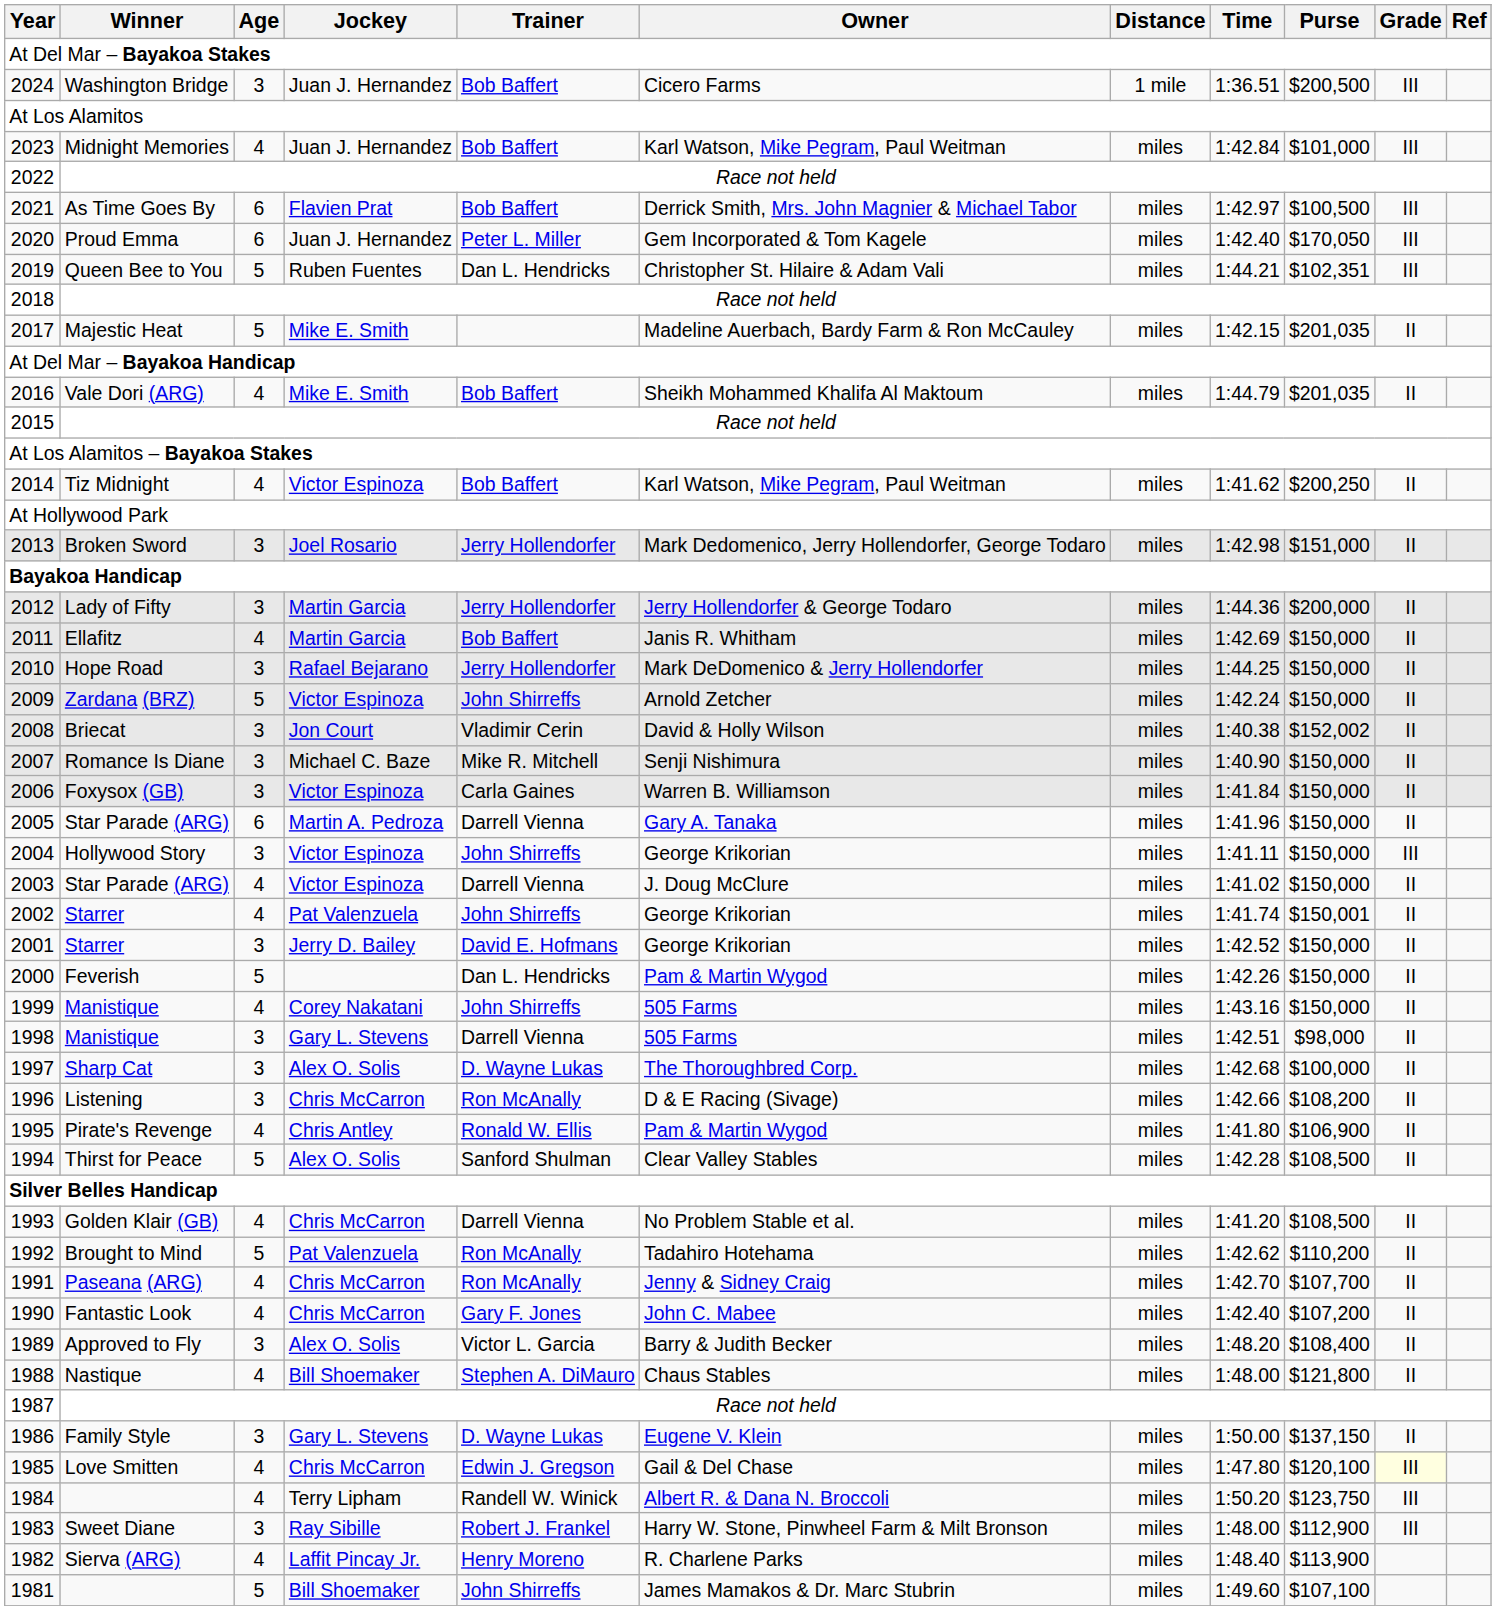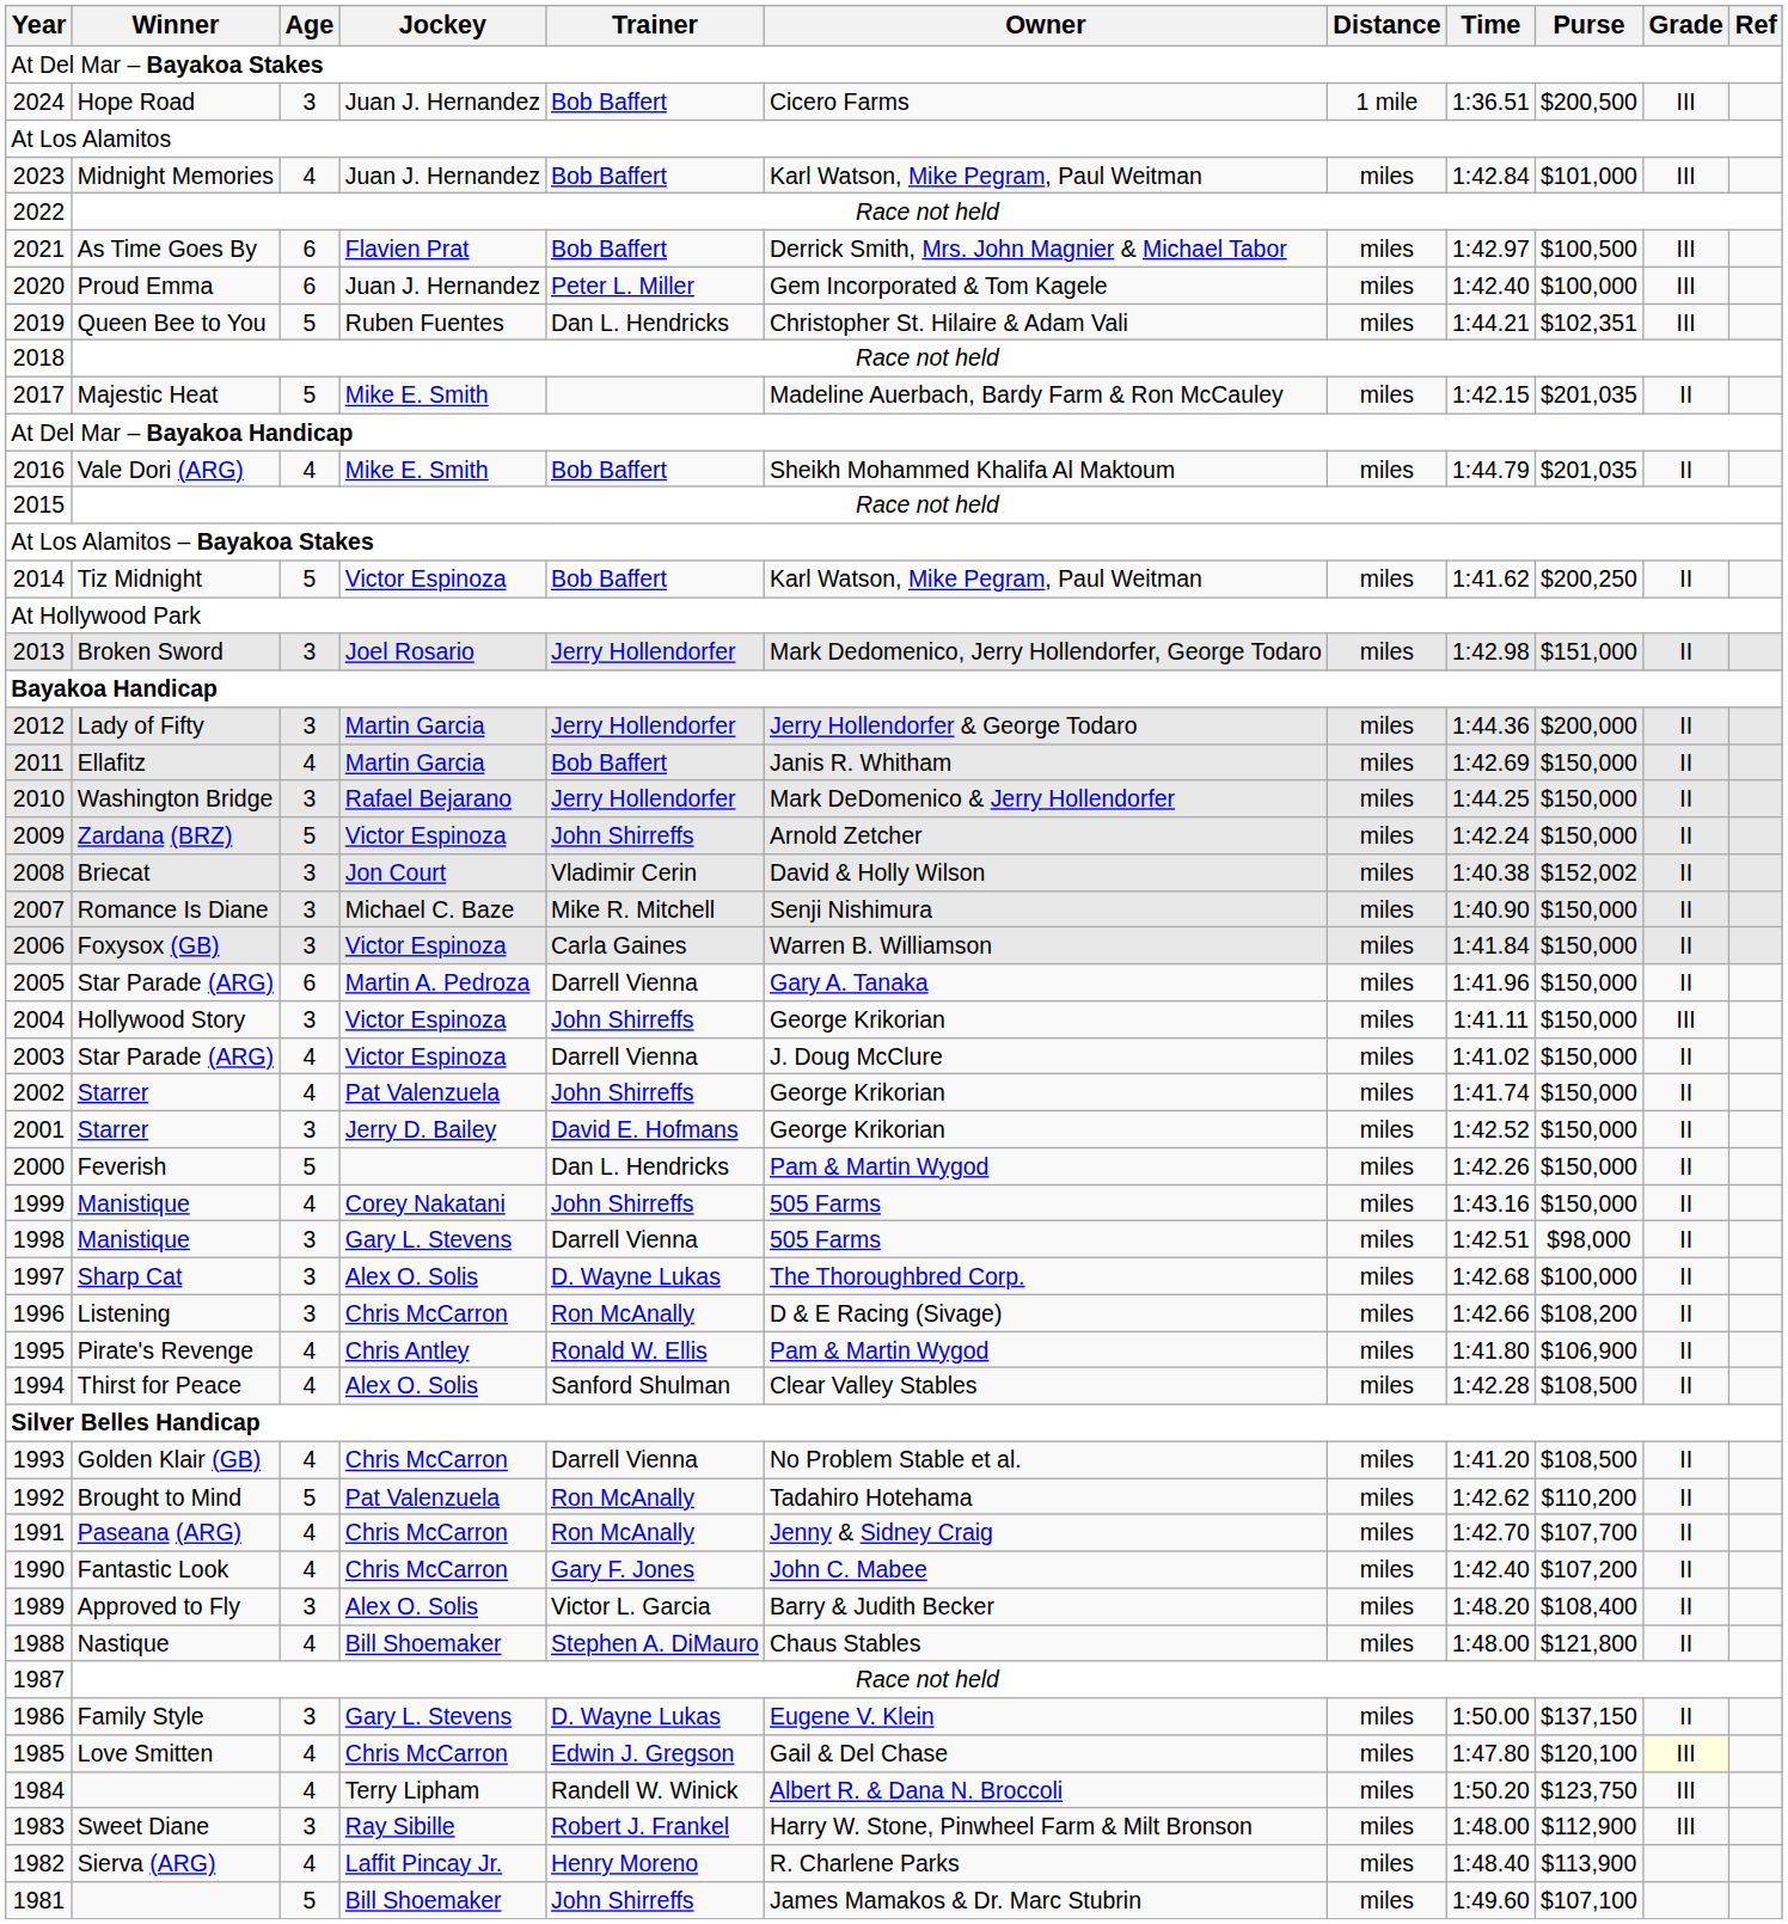 <table class="wikitable sortable">
 <tr>
 <th>Year</th>
 <th>Winner</th>
 <th>Age</th>
 <th>Jockey</th>
 <th>Trainer</th>
 <th>Owner</th>
 <th>Distance</th>
 <th>Time</th>
 <th>Purse</th>
 <th>Grade</th>
 <th>Ref</th>
 </tr>
 <tr style="font-size:90%; background-color:white">
 <td align="left" colspan=11>At Del Mar – <strong>Bayakoa Stakes</strong></td>
 </tr>
 <tr style="font-size:90%;">
 <td align=center>2024</td>
-<td>Washington Bridge</td>
+<td>Hope Road</td>
 <td align=center>3</td>
 <td>Juan J. Hernandez</td>
 <td><a href='#'>Bob Baffert</a></td>
 <td>Cicero Farms</td>
 <td align=center>1 mile</td>
 <td align=center>1:36.51</td>
 <td align=center>$200,500</td>
 <td align=center>III</td>
 <td></td>
 </tr>
 <tr style="font-size:90%; background-color:white">
 <td align="left" colspan=11>At Los Alamitos</td>
 </tr>
 <tr style="font-size:90%;">
 <td align=center>2023</td>
 <td>Midnight Memories</td>
 <td align=center>4</td>
 <td>Juan J. Hernandez</td>
 <td><a href='#'>Bob Baffert</a></td>
 <td>Karl Watson, <a href='#'>Mike Pegram</a>, Paul Weitman</td>
 <td align=center> miles</td>
 <td align=center>1:42.84</td>
 <td align=center>$101,000</td>
 <td align=center>III</td>
 <td></td>
 </tr>
 <tr style="font-size:90%; background-color:white">
 <td align="center">2022</td>
 <td align="center" colspan=10><em>Race not held</em></td>
 </tr>
 <tr style="font-size:90%;">
 <td align=center>2021</td>
 <td>As Time Goes By</td>
 <td align=center>6</td>
 <td><a href='#'>Flavien Prat</a></td>
 <td><a href='#'>Bob Baffert</a></td>
 <td>Derrick Smith, <a href='#'>Mrs. John Magnier</a> & <a href='#'>Michael Tabor</a></td>
 <td align=center> miles</td>
 <td align=center>1:42.97</td>
 <td align=center>$100,500</td>
 <td align=center>III</td>
 <td></td>
 </tr>
 <tr style="font-size:90%;">
 <td align=center>2020</td>
 <td>Proud Emma</td>
 <td align=center>6</td>
 <td>Juan J. Hernandez</td>
 <td><a href='#'>Peter L. Miller</a></td>
 <td>Gem Incorporated & Tom Kagele</td>
 <td align=center> miles</td>
 <td align=center>1:42.40</td>
-<td align=center>$170,050</td>
+<td align=center>$100,000</td>
 <td align=center>III</td>
 <td></td>
 </tr>
 <tr style="font-size:90%;">
 <td align=center>2019</td>
 <td>Queen Bee to You</td>
 <td align=center>5</td>
 <td>Ruben Fuentes</td>
 <td>Dan L. Hendricks</td>
 <td>Christopher St. Hilaire & Adam Vali</td>
 <td align=center> miles</td>
 <td align=center>1:44.21</td>
 <td align=center>$102,351</td>
 <td align=center>III</td>
 <td></td>
 </tr>
 <tr style="font-size:90%; background-color:white">
 <td align="center">2018</td>
 <td align="center" colspan=10><em>Race not held</em></td>
 </tr>
 <tr style="font-size:90%;">
 <td align=center>2017</td>
 <td>Majestic Heat</td>
 <td align=center>5</td>
 <td><a href='#'>Mike E. Smith</a></td>
 <td></td>
 <td>Madeline Auerbach, Bardy Farm & Ron McCauley</td>
 <td align=center> miles</td>
 <td align=center>1:42.15</td>
 <td align=center>$201,035</td>
 <td align=center>II</td>
 <td></td>
 </tr>
 <tr style="font-size:90%; background-color:white">
 <td align="left" colspan=11>At Del Mar – <strong>Bayakoa Handicap </strong></td>
 </tr>
 <tr style="font-size:90%;">
 <td align=center>2016</td>
 <td>Vale Dori <a href='#'>(ARG)</a></td>
 <td align=center>4</td>
 <td><a href='#'>Mike E. Smith</a></td>
 <td><a href='#'>Bob Baffert</a></td>
 <td>Sheikh Mohammed Khalifa Al Maktoum</td>
 <td align=center> miles</td>
 <td align=center>1:44.79</td>
 <td align=center>$201,035</td>
 <td align=center>II</td>
 <td></td>
 </tr>
 <tr style="font-size:90%; background-color:white">
 <td align="center">2015</td>
 <td align="center" colspan=10><em>Race not held</em></td>
 </tr>
 <tr style="font-size:90%; background-color:white">
 <td align="left" colspan=11>At Los Alamitos – <strong>Bayakoa Stakes</strong></td>
 </tr>
 <tr style="font-size:90%;">
 <td align=center>2014</td>
 <td>Tiz Midnight</td>
-<td align=center>4</td>
+<td align=center>5</td>
 <td><a href='#'>Victor Espinoza</a></td>
 <td><a href='#'>Bob Baffert</a></td>
 <td>Karl Watson, <a href='#'>Mike Pegram</a>, Paul Weitman</td>
 <td align=center> miles</td>
 <td align=center>1:41.62</td>
 <td align=center>$200,250</td>
 <td align=center>II</td>
 <td></td>
 </tr>
 <tr style="font-size:90%; background-color:white">
 <td align="left" colspan=11>At Hollywood Park</td>
 </tr>
 <tr style="font-size:90%; background-color:#E8E8E8">
 <td align=center>2013</td>
 <td>Broken Sword</td>
 <td align=center>3</td>
 <td><a href='#'>Joel Rosario</a></td>
 <td><a href='#'>Jerry Hollendorfer</a></td>
 <td>Mark Dedomenico, Jerry Hollendorfer, George Todaro</td>
 <td align=center> miles</td>
 <td align=center>1:42.98</td>
 <td align=center>$151,000</td>
 <td align=center>II</td>
 <td></td>
 </tr>
 <tr style="font-size:90%; background-color:white">
 <td align="left" colspan=11><strong>Bayakoa Handicap </strong></td>
 </tr>
 <tr style="font-size:90%; background-color:#E8E8E8">
 <td align=center>2012</td>
 <td>Lady of Fifty</td>
 <td align=center>3</td>
 <td><a href='#'>Martin Garcia</a></td>
 <td><a href='#'>Jerry Hollendorfer</a></td>
 <td><a href='#'>Jerry Hollendorfer</a> & George Todaro</td>
 <td align=center> miles</td>
 <td align=center>1:44.36</td>
 <td align=center>$200,000</td>
 <td align=center>II</td>
 <td></td>
 </tr>
 <tr style="font-size:90%; background-color:#E8E8E8">
 <td align=center>2011</td>
 <td>Ellafitz</td>
 <td align=center>4</td>
 <td><a href='#'>Martin Garcia</a></td>
 <td><a href='#'>Bob Baffert</a></td>
 <td>Janis R. Whitham</td>
 <td align=center> miles</td>
 <td align=center>1:42.69</td>
 <td align=center>$150,000</td>
 <td align=center>II</td>
 <td></td>
 </tr>
 <tr style="font-size:90%; background-color:#E8E8E8">
 <td align=center>2010</td>
-<td>Hope Road</td>
+<td>Washington Bridge</td>
 <td align=center>3</td>
 <td><a href='#'>Rafael Bejarano</a></td>
 <td><a href='#'>Jerry Hollendorfer</a></td>
 <td>Mark DeDomenico & <a href='#'>Jerry Hollendorfer</a></td>
 <td align=center> miles</td>
 <td align=center>1:44.25</td>
 <td align=center>$150,000</td>
 <td align=center>II</td>
 <td></td>
 </tr>
 <tr style="font-size:90%; background-color:#E8E8E8">
 <td align=center>2009</td>
 <td><a href='#'>Zardana</a> <a href='#'>(BRZ)</a></td>
 <td align=center>5</td>
 <td><a href='#'>Victor Espinoza</a></td>
 <td><a href='#'>John Shirreffs</a></td>
 <td>Arnold Zetcher</td>
 <td align=center> miles</td>
 <td align=center>1:42.24</td>
 <td align=center>$150,000</td>
 <td align=center>II</td>
 <td></td>
 </tr>
 <tr style="font-size:90%; background-color:#E8E8E8">
 <td align=center>2008</td>
 <td>Briecat</td>
 <td align=center>3</td>
 <td><a href='#'>Jon Court</a></td>
 <td>Vladimir Cerin</td>
 <td>David & Holly Wilson</td>
 <td align=center> miles</td>
 <td align=center>1:40.38</td>
 <td align=center>$152,002</td>
 <td align=center>II</td>
 <td></td>
 </tr>
 <tr style="font-size:90%; background-color:#E8E8E8">
 <td align=center>2007</td>
 <td>Romance Is Diane</td>
 <td align=center>3</td>
 <td>Michael C. Baze</td>
 <td>Mike R. Mitchell</td>
 <td>Senji Nishimura</td>
 <td align=center> miles</td>
 <td align=center>1:40.90</td>
 <td align=center>$150,000</td>
 <td align=center>II</td>
 <td></td>
 </tr>
 <tr style="font-size:90%; background-color:#E8E8E8">
 <td align=center>2006</td>
 <td>Foxysox <a href='#'>(GB)</a></td>
 <td align=center>3</td>
 <td><a href='#'>Victor Espinoza</a></td>
 <td>Carla Gaines</td>
 <td>Warren B. Williamson</td>
 <td align=center> miles</td>
 <td align=center>1:41.84</td>
 <td align=center>$150,000</td>
 <td align=center>II</td>
 <td></td>
 </tr>
 <tr style="font-size:90%;">
 <td align=center>2005</td>
 <td>Star Parade <a href='#'>(ARG)</a></td>
 <td align=center>6</td>
 <td><a href='#'>Martin A. Pedroza</a></td>
 <td>Darrell Vienna</td>
 <td><a href='#'>Gary A. Tanaka</a></td>
 <td align=center> miles</td>
 <td align=center>1:41.96</td>
 <td align=center>$150,000</td>
 <td align=center>II</td>
 <td></td>
 </tr>
 <tr style="font-size:90%;">
 <td align=center>2004</td>
 <td>Hollywood Story</td>
 <td align=center>3</td>
 <td><a href='#'>Victor Espinoza</a></td>
 <td><a href='#'>John Shirreffs</a></td>
 <td>George Krikorian</td>
 <td align=center> miles</td>
 <td align=center>1:41.11</td>
 <td align=center>$150,000</td>
 <td align=center>III</td>
 <td></td>
 </tr>
 <tr style="font-size:90%;">
 <td align=center>2003</td>
 <td>Star Parade <a href='#'>(ARG)</a></td>
 <td align=center>4</td>
 <td><a href='#'>Victor Espinoza</a></td>
 <td>Darrell Vienna</td>
 <td>J. Doug McClure</td>
 <td align=center> miles</td>
 <td align=center>1:41.02</td>
 <td align=center>$150,000</td>
 <td align=center>II</td>
 <td></td>
 </tr>
 <tr style="font-size:90%;">
 <td align=center>2002</td>
 <td><a href='#'>Starrer</a></td>
 <td align=center>4</td>
 <td><a href='#'>Pat Valenzuela</a></td>
 <td><a href='#'>John Shirreffs</a></td>
 <td>George Krikorian</td>
 <td align=center> miles</td>
 <td align=center>1:41.74</td>
-<td align=center>$150,001</td>
+<td align=center>$150,000</td>
 <td align=center>II</td>
 <td></td>
 </tr>
 <tr style="font-size:90%;">
 <td align=center>2001</td>
 <td><a href='#'>Starrer</a></td>
 <td align=center>3</td>
 <td><a href='#'>Jerry D. Bailey</a></td>
 <td><a href='#'>David E. Hofmans</a></td>
 <td>George Krikorian</td>
 <td align=center> miles</td>
 <td align=center>1:42.52</td>
 <td align=center>$150,000</td>
 <td align=center>II</td>
 <td></td>
 </tr>
 <tr style="font-size:90%;">
 <td align=center>2000</td>
 <td>Feverish</td>
 <td align=center>5</td>
 <td></td>
 <td>Dan L. Hendricks</td>
 <td><a href='#'>Pam & Martin Wygod</a></td>
 <td align=center> miles</td>
 <td align=center>1:42.26</td>
 <td align=center>$150,000</td>
 <td align=center>II</td>
 <td></td>
 </tr>
 <tr style="font-size:90%;">
 <td align=center>1999</td>
 <td><a href='#'>Manistique</a></td>
 <td align=center>4</td>
 <td><a href='#'>Corey Nakatani</a></td>
 <td><a href='#'>John Shirreffs</a></td>
 <td><a href='#'>505 Farms</a></td>
 <td align=center> miles</td>
 <td align=center>1:43.16</td>
 <td align=center>$150,000</td>
 <td align=center>II</td>
 <td></td>
 </tr>
 <tr style="font-size:90%;">
 <td align=center>1998</td>
 <td><a href='#'>Manistique</a></td>
 <td align=center>3</td>
 <td><a href='#'>Gary L. Stevens</a></td>
 <td>Darrell Vienna</td>
 <td><a href='#'>505 Farms</a></td>
 <td align=center> miles</td>
 <td align=center>1:42.51</td>
 <td align=center>$98,000</td>
 <td align=center>II</td>
 <td></td>
 </tr>
 <tr style="font-size:90%;">
 <td align=center>1997</td>
 <td><a href='#'>Sharp Cat</a></td>
 <td align=center>3</td>
 <td><a href='#'>Alex O. Solis</a></td>
 <td><a href='#'>D. Wayne Lukas</a></td>
 <td><a href='#'>The Thoroughbred Corp.</a></td>
 <td align=center> miles</td>
 <td align=center>1:42.68</td>
 <td align=center>$100,000</td>
 <td align=center>II</td>
 <td></td>
 </tr>
 <tr style="font-size:90%;">
 <td align=center>1996</td>
 <td>Listening</td>
 <td align=center>3</td>
 <td><a href='#'>Chris McCarron</a></td>
 <td><a href='#'>Ron McAnally</a></td>
 <td>D & E Racing (Sivage)</td>
 <td align=center> miles</td>
 <td align=center>1:42.66</td>
 <td align=center>$108,200</td>
 <td align=center>II</td>
 <td></td>
 </tr>
 <tr style="font-size:90%;">
 <td align=center>1995</td>
 <td>Pirate's Revenge</td>
 <td align=center>4</td>
 <td><a href='#'>Chris Antley</a></td>
 <td><a href='#'>Ronald W. Ellis</a></td>
 <td><a href='#'>Pam & Martin Wygod</a></td>
 <td align=center> miles</td>
 <td align=center>1:41.80</td>
 <td align=center>$106,900</td>
 <td align=center>II</td>
 <td></td>
 </tr>
 <tr style="font-size:90%;">
 <td align=center>1994</td>
 <td>Thirst for Peace</td>
-<td align=center>5</td>
+<td align=center>4</td>
 <td><a href='#'>Alex O. Solis</a></td>
 <td>Sanford Shulman</td>
 <td>Clear Valley Stables</td>
 <td align=center> miles</td>
 <td align=center>1:42.28</td>
 <td align=center>$108,500</td>
 <td align=center>II</td>
 <td></td>
 </tr>
 <tr style="font-size:90%; background-color:white">
 <td align="left" colspan=11><strong>Silver Belles Handicap</strong></td>
 </tr>
 <tr style="font-size:90%;">
 <td align=center>1993</td>
 <td>Golden Klair <a href='#'>(GB)</a></td>
 <td align=center>4</td>
 <td><a href='#'>Chris McCarron</a></td>
 <td>Darrell Vienna</td>
 <td>No Problem Stable et al.</td>
 <td align=center> miles</td>
 <td align=center>1:41.20</td>
 <td align=center>$108,500</td>
 <td align=center>II</td>
 <td></td>
 </tr>
 <tr style="font-size:90%;">
 <td align=center>1992</td>
 <td>Brought to Mind</td>
 <td align=center>5</td>
 <td><a href='#'>Pat Valenzuela</a></td>
 <td><a href='#'>Ron McAnally</a></td>
 <td>Tadahiro Hotehama</td>
 <td align=center> miles</td>
 <td align=center>1:42.62</td>
 <td align=center>$110,200</td>
 <td align=center>II</td>
 <td></td>
 </tr>
 <tr style="font-size:90%;">
 <td align=center>1991</td>
 <td><a href='#'>Paseana</a> <a href='#'>(ARG)</a></td>
 <td align=center>4</td>
 <td><a href='#'>Chris McCarron</a></td>
 <td><a href='#'>Ron McAnally</a></td>
 <td><a href='#'>Jenny</a> & <a href='#'>Sidney Craig</a></td>
 <td align=center> miles</td>
 <td align=center>1:42.70</td>
 <td align=center>$107,700</td>
 <td align=center>II</td>
 <td></td>
 </tr>
 <tr style="font-size:90%;">
 <td align=center>1990</td>
 <td>Fantastic Look</td>
 <td align=center>4</td>
 <td><a href='#'>Chris McCarron</a></td>
 <td><a href='#'>Gary F. Jones</a></td>
 <td><a href='#'>John C. Mabee</a></td>
 <td align=center> miles</td>
 <td align=center>1:42.40</td>
 <td align=center>$107,200</td>
 <td align=center>II</td>
 <td></td>
 </tr>
 <tr style="font-size:90%;">
 <td align=center>1989</td>
 <td>Approved to Fly</td>
 <td align=center>3</td>
 <td><a href='#'>Alex O. Solis</a></td>
 <td>Victor L. Garcia</td>
 <td>Barry & Judith Becker</td>
 <td align=center> miles</td>
 <td align=center>1:48.20</td>
 <td align=center>$108,400</td>
 <td align=center>II</td>
 <td></td>
 </tr>
 <tr style="font-size:90%;">
 <td align=center>1988</td>
 <td>Nastique</td>
 <td align=center>4</td>
 <td><a href='#'>Bill Shoemaker</a></td>
 <td><a href='#'>Stephen A. DiMauro</a></td>
 <td>Chaus Stables</td>
 <td align=center> miles</td>
 <td align=center>1:48.00</td>
 <td align=center>$121,800</td>
 <td align=center>II</td>
 <td></td>
 </tr>
 <tr style="font-size:90%; background-color:white">
 <td align="center">1987</td>
 <td align="center" colspan=10><em>Race not held</em></td>
 </tr>
 <tr style="font-size:90%;">
 <td align=center>1986</td>
 <td>Family Style</td>
 <td align=center>3</td>
 <td><a href='#'>Gary L. Stevens</a></td>
 <td><a href='#'>D. Wayne Lukas</a></td>
 <td><a href='#'>Eugene V. Klein</a></td>
 <td align=center> miles</td>
 <td align=center>1:50.00</td>
 <td align=center>$137,150</td>
 <td align=center>II</td>
 <td></td>
 </tr>
 <tr style="font-size:90%;">
 <td align=center>1985</td>
 <td>Love Smitten</td>
 <td align=center>4</td>
 <td><a href='#'>Chris McCarron</a></td>
 <td><a href='#'>Edwin J. Gregson</a></td>
 <td>Gail & Del Chase</td>
 <td align=center> miles</td>
 <td align=center>1:47.80</td>
 <td align=center>$120,100</td>
 <td align=center style="background: lightyellow;">III</td>
 <td></td>
 </tr>
 <tr style="font-size:90%;">
 <td align=center>1984</td>
 <td></td>
 <td align=center>4</td>
 <td>Terry Lipham</td>
 <td>Randell W. Winick</td>
 <td><a href='#'>Albert R. & Dana N. Broccoli</a></td>
 <td align=center> miles</td>
 <td align=center>1:50.20</td>
 <td align=center>$123,750</td>
 <td align=center>III</td>
 <td></td>
 </tr>
 <tr style="font-size:90%;">
 <td align=center>1983</td>
 <td>Sweet Diane</td>
 <td align=center>3</td>
 <td><a href='#'>Ray Sibille</a></td>
 <td><a href='#'>Robert J. Frankel</a></td>
 <td>Harry W. Stone, Pinwheel Farm & Milt Bronson</td>
 <td align=center> miles</td>
 <td align=center>1:48.00</td>
 <td align=center>$112,900</td>
 <td align=center>III</td>
 <td></td>
 </tr>
 <tr style="font-size:90%;">
 <td align=center>1982</td>
 <td>Sierva <a href='#'>(ARG)</a></td>
 <td align=center>4</td>
 <td><a href='#'>Laffit Pincay Jr.</a></td>
 <td><a href='#'>Henry Moreno</a></td>
 <td>R. Charlene Parks</td>
 <td align=center> miles</td>
 <td align=center>1:48.40</td>
 <td align=center>$113,900</td>
 <td align=center></td>
 <td></td>
 </tr>
 <tr style="font-size:90%;">
 <td align=center>1981</td>
 <td></td>
 <td align=center>5</td>
 <td><a href='#'>Bill Shoemaker</a></td>
 <td><a href='#'>John Shirreffs</a></td>
 <td>James Mamakos & Dr. Marc Stubrin</td>
 <td align=center> miles</td>
 <td align=center>1:49.60</td>
 <td align=center>$107,100</td>
 <td align=center></td>
 <td></td>
 </tr>
 </table>
